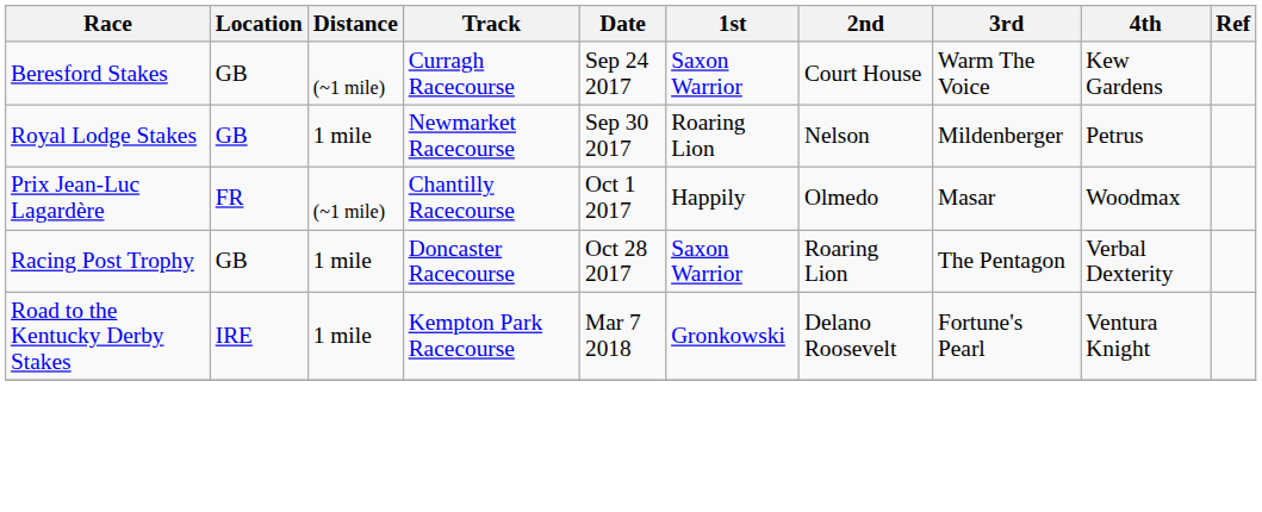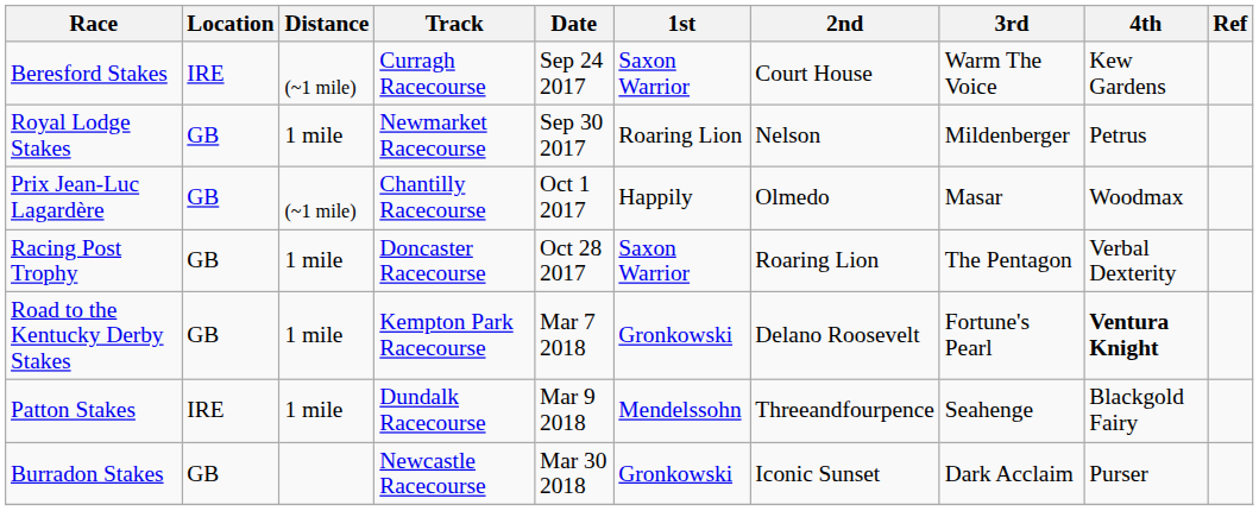 <table class="wikitable">
 <tr>
 <th>Race</th>
 <th>Location</th>
 <th>Distance</th>
 <th>Track</th>
 <th>Date</th>
 <th>1st</th>
 <th>2nd</th>
 <th>3rd</th>
 <th>4th</th>
 <th>Ref</th>
 </tr>
 <tr>
 <td><a href='#'>Beresford Stakes</a></td>
-<td>GB</td>
+<td><a href='#'>IRE</a></td>
 <td><br><small>(~1 mile)</small></td>
 <td><a href='#'>Curragh Racecourse</a></td>
 <td>Sep 24 2017</td>
 <td><a href='#'>Saxon Warrior</a></td>
 <td>Court House</td>
 <td>Warm The Voice</td>
 <td>Kew Gardens</td>
 <td></td>
 </tr>
 <tr>
 <td><a href='#'>Royal Lodge Stakes</a></td>
 <td><a href='#'>GB</a></td>
 <td>1 mile</td>
 <td><a href='#'>Newmarket Racecourse</a></td>
 <td>Sep 30 2017</td>
 <td>Roaring Lion</td>
 <td>Nelson</td>
 <td>Mildenberger</td>
 <td>Petrus</td>
 <td></td>
 </tr>
 <tr>
 <td><a href='#'>Prix Jean-Luc Lagardère</a></td>
-<td><a href='#'>FR</a></td>
+<td><a href='#'>GB</a></td>
 <td><br><small>(~1 mile)</small></td>
 <td><a href='#'>Chantilly Racecourse</a></td>
 <td>Oct 1 2017</td>
 <td>Happily</td>
 <td>Olmedo</td>
 <td>Masar</td>
 <td>Woodmax</td>
 <td></td>
 </tr>
 <tr>
 <td><a href='#'>Racing Post Trophy</a></td>
 <td>GB</td>
 <td>1 mile</td>
 <td><a href='#'>Doncaster Racecourse</a></td>
 <td>Oct 28 2017</td>
 <td><a href='#'>Saxon Warrior</a></td>
 <td>Roaring Lion</td>
 <td>The Pentagon</td>
 <td>Verbal Dexterity</td>
 <td></td>
 </tr>
 <tr>
 <td><a href='#'>Road to the Kentucky Derby Stakes</a></td>
-<td><a href='#'>IRE</a></td>
+<td>GB</td>
 <td>1 mile</td>
 <td><a href='#'>Kempton Park Racecourse</a></td>
 <td>Mar 7 2018</td>
 <td><a href='#'>Gronkowski</a></td>
 <td>Delano Roosevelt</td>
 <td>Fortune's Pearl</td>
-<td>Ventura Knight</td>
+<td><strong>Ventura Knight</strong></td>
+<td></td>
+</tr>
+<tr>
+<td><a href='#'>Patton Stakes</a></td>
+<td>IRE</td>
+<td>1 mile</td>
+<td><a href='#'>Dundalk Racecourse</a></td>
+<td>Mar 9 2018</td>
+<td><a href='#'>Mendelssohn</a></td>
+<td>Threeandfourpence</td>
+<td>Seahenge</td>
+<td>Blackgold Fairy</td>
+<td></td>
+</tr>
+<tr>
+<td><a href='#'>Burradon Stakes</a></td>
+<td>GB</td>
+<td></td>
+<td><a href='#'>Newcastle Racecourse</a></td>
+<td>Mar 30 2018</td>
+<td><a href='#'>Gronkowski</a></td>
+<td>Iconic Sunset</td>
+<td>Dark Acclaim</td>
+<td>Purser</td>
 <td></td>
 </tr>
 <tr>
 </tr>
 </table>
